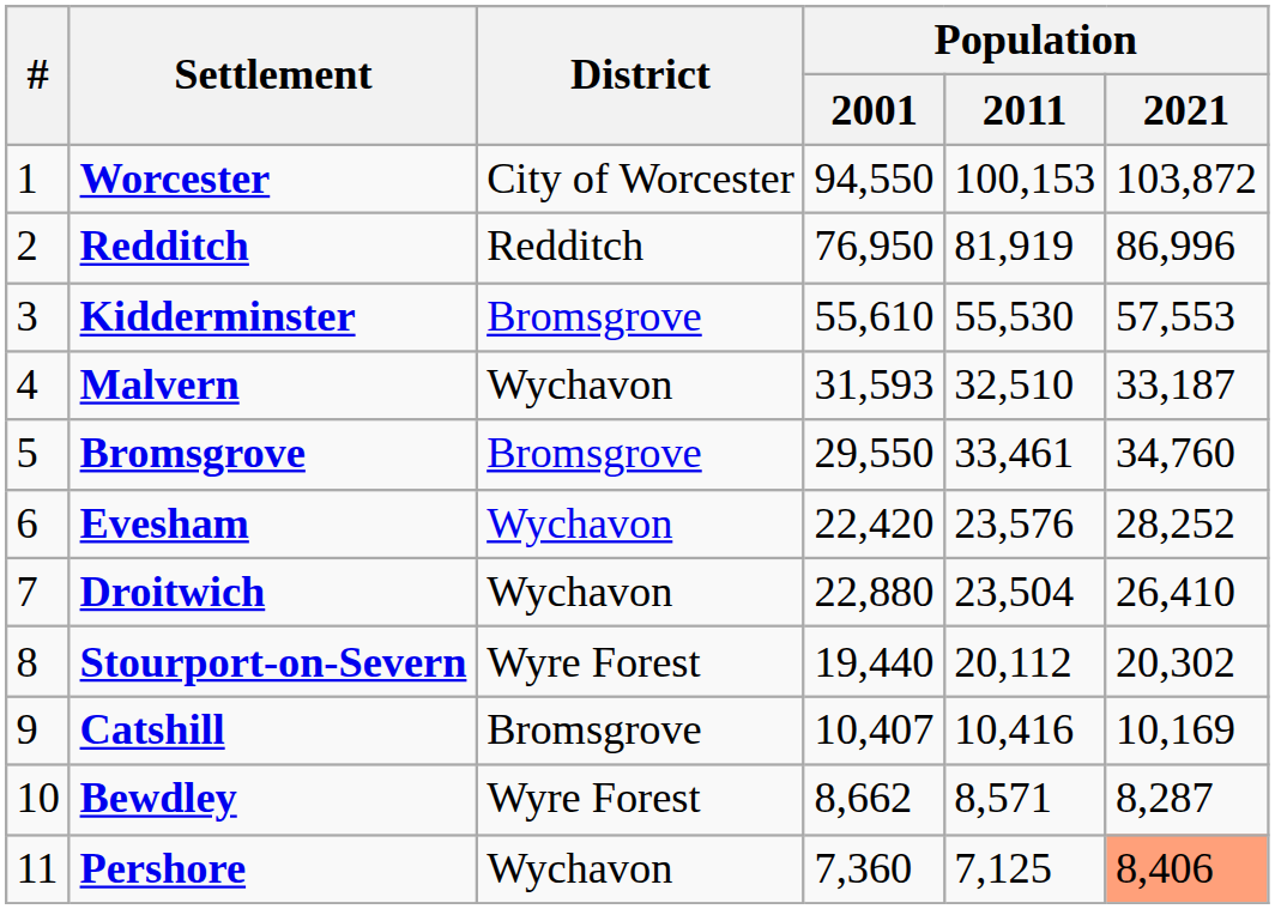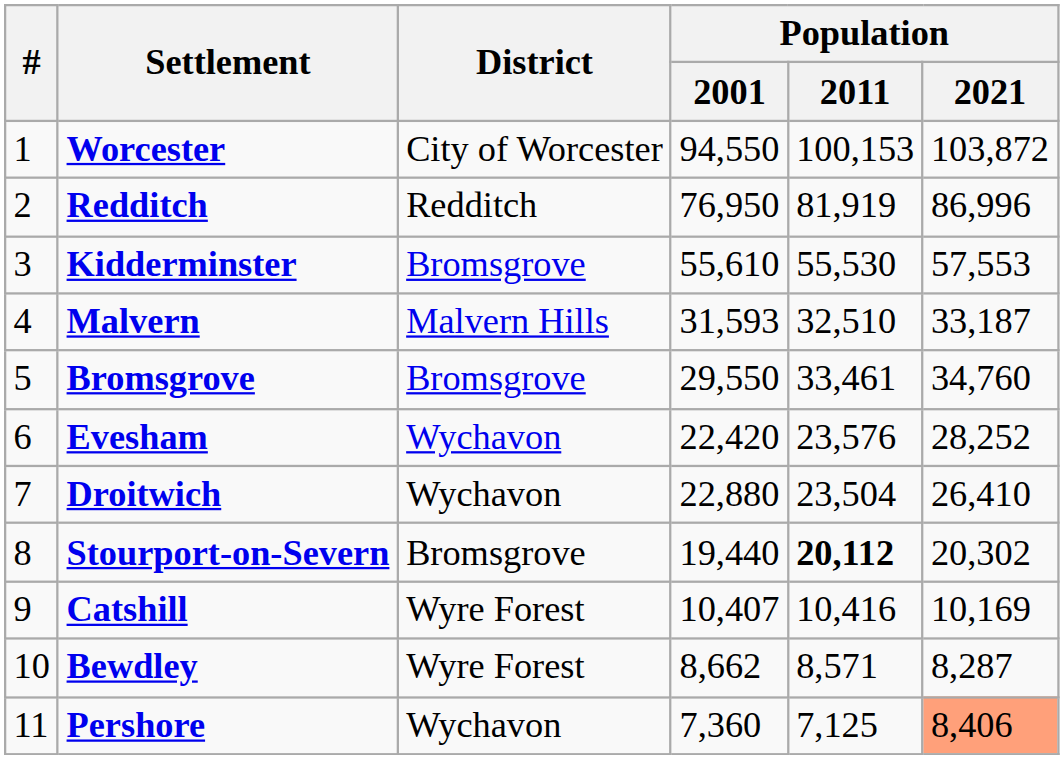 <table class="wikitable sortable">
 <tr>
 <th rowspan="2">#</th>
 <th rowspan="2">Settlement</th>
 <th rowspan="2">District</th>
 <th colspan="3">Population</th>
 </tr>
 <tr>
 <th>2001</th>
 <th>2011</th>
 <th>2021</th>
 </tr>
 <tr>
 <td>1</td>
 <td><strong><a href='#'>Worcester</a></strong></td>
 <td>City of Worcester</td>
 <td>94,550</td>
 <td>100,153</td>
 <td>103,872</td>
 </tr>
 <tr>
 <td>2</td>
 <td><strong><a href='#'>Redditch</a></strong></td>
 <td>Redditch</td>
 <td>76,950</td>
 <td>81,919</td>
 <td>86,996</td>
 </tr>
 <tr>
 <td>3</td>
 <td><strong><a href='#'>Kidderminster</a></strong></td>
 <td><a href='#'>Bromsgrove</a></td>
 <td>55,610</td>
 <td>55,530</td>
 <td>57,553</td>
 </tr>
 <tr>
 <td>4</td>
 <td><strong><a href='#'>Malvern</a></strong></td>
-<td>Wychavon</td>
+<td><a href='#'>Malvern Hills</a></td>
 <td>31,593</td>
 <td>32,510</td>
 <td>33,187</td>
 </tr>
 <tr>
 <td>5</td>
 <td><strong><a href='#'>Bromsgrove</a></strong></td>
 <td><a href='#'>Bromsgrove</a></td>
 <td>29,550</td>
 <td>33,461</td>
 <td>34,760</td>
 </tr>
 <tr>
 <td>6</td>
 <td><strong><a href='#'>Evesham</a></strong></td>
 <td><a href='#'>Wychavon</a></td>
 <td>22,420</td>
 <td>23,576</td>
 <td>28,252</td>
 </tr>
 <tr>
 <td>7</td>
 <td><strong><a href='#'>Droitwich</a></strong></td>
 <td>Wychavon</td>
 <td>22,880</td>
 <td>23,504</td>
 <td>26,410</td>
 </tr>
 <tr>
 <td>8</td>
 <td><strong><a href='#'>Stourport-on-Severn</a></strong></td>
-<td>Wyre Forest</td>
+<td>Bromsgrove</td>
 <td>19,440</td>
-<td>20,112</td>
+<td><strong>20,112</strong></td>
 <td>20,302</td>
 </tr>
 <tr>
 <td>9</td>
 <td><strong><a href='#'>Catshill</a></strong></td>
-<td>Bromsgrove</td>
+<td>Wyre Forest</td>
 <td>10,407</td>
 <td>10,416</td>
 <td>10,169</td>
 </tr>
 <tr>
 <td>10</td>
 <td><strong><a href='#'>Bewdley</a></strong></td>
 <td>Wyre Forest</td>
 <td>8,662</td>
 <td>8,571</td>
 <td>8,287</td>
 </tr>
 <tr>
 <td>11</td>
 <td><strong><a href='#'>Pershore</a></strong></td>
 <td>Wychavon</td>
 <td>7,360</td>
 <td>7,125</td>
 <td style="background: lightsalmon;">8,406</td>
 </tr>
 </table>
